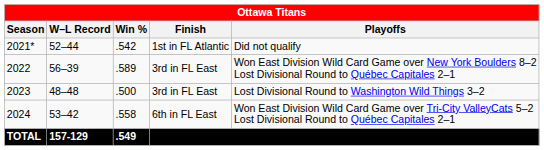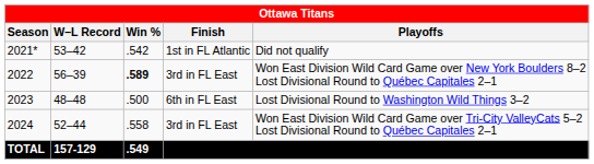 <table class="wikitable">
 <tr>
 <th colspan="6" style="background:#FF0000; color:white;">Ottawa Titans</th>
 </tr>
 <tr>
 <th>Season</th>
 <th>W–L Record</th>
 <th>Win %</th>
 <th>Finish</th>
 <th>Playoffs</th>
 </tr>
 <tr>
 <td>2021*</td>
-<td>52–44</td>
+<td>53–42</td>
 <td>.542</td>
 <td>1st in FL Atlantic</td>
 <td>Did not qualify</td>
 </tr>
 <tr>
 <td>2022</td>
 <td>56–39</td>
-<td>.589</td>
+<td><strong>.589</strong></td>
 <td>3rd in FL East</td>
 <td>Won East Division Wild Card Game over <a href='#'>New York Boulders</a> 8–2 <br>Lost Divisional Round to <a href='#'>Québec Capitales</a> 2–1</td>
 </tr>
 <tr>
 <td>2023</td>
 <td>48–48</td>
 <td>.500</td>
-<td>3rd in FL East</td>
+<td>6th in FL East</td>
 <td>Lost Divisional Round to <a href='#'>Washington Wild Things</a> 3–2</td>
 </tr>
 <tr>
 <td>2024</td>
-<td>53–42</td>
+<td>52–44</td>
 <td>.558</td>
-<td>6th in FL East</td>
+<td>3rd in FL East</td>
 <td>Won East Division Wild Card Game over <a href='#'>Tri-City ValleyCats</a> 5–2 <br>Lost Divisional Round to <a href='#'>Québec Capitales</a> 2–1</td>
 </tr>
 <tr>
 <td style="background:black; color:white; font-weight:bold;"><strong>TOTAL</strong></td>
 <td style="background:black; color:white; font-weight:bold;">157-129</td>
 <td style="background:black; color:white; font-weight:bold;">.549</td>
 <td colspan="3" style="background:black; color:white; font-weight:bold;"></td>
 </tr>
 </table>
